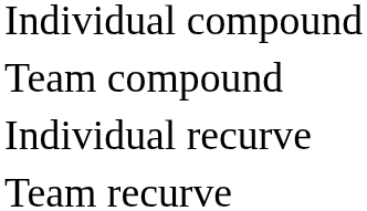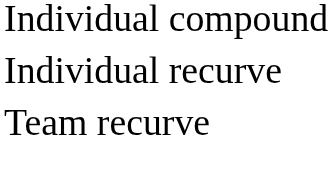 <table>
 <tr>
 <td>Individual compound</td>
-<td></td>
-<td></td>
-<td></td>
-</tr>
-<tr>
-<td>Team compound</td>
 <td></td>
 <td></td>
 <td></td>
 </tr>
 <tr>
 <td>Individual recurve</td>
 <td></td>
 <td></td>
 <td></td>
 </tr>
 <tr>
 <td>Team recurve</td>
 <td></td>
 <td></td>
 <td></td>
 </tr>
 <tr>
 </tr>
 </table>
